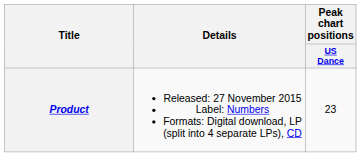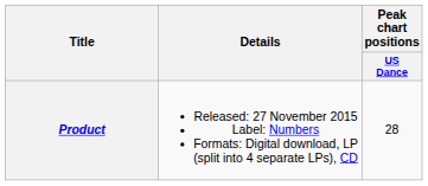 <table class="wikitable plainrowheaders" style="text-align:center;" border="1">
 <tr>
 <th scope="col" rowspan="2" style="width:12em;">Title</th>
 <th scope="col" rowspan="2" style="width:16em;">Details</th>
 <th scope="col">Peak chart positions</th>
 </tr>
 <tr>
 <th scope="col" style="width:3em;font-size:85%;"><a href='#'>US<br>Dance</a><br></th>
 </tr>
 <tr>
 <th scope="row"><em><a href='#'>Product</a></em></th>
 <td><br><ul><li>Released: 27 November 2015</li><li>Label: <a href='#'>Numbers</a></li><li>Formats: Digital download, LP (split into 4 separate LPs), <a href='#'>CD</a></li></ul></td>
-<td>23</td>
+<td>28</td>
 </tr>
 </table>
